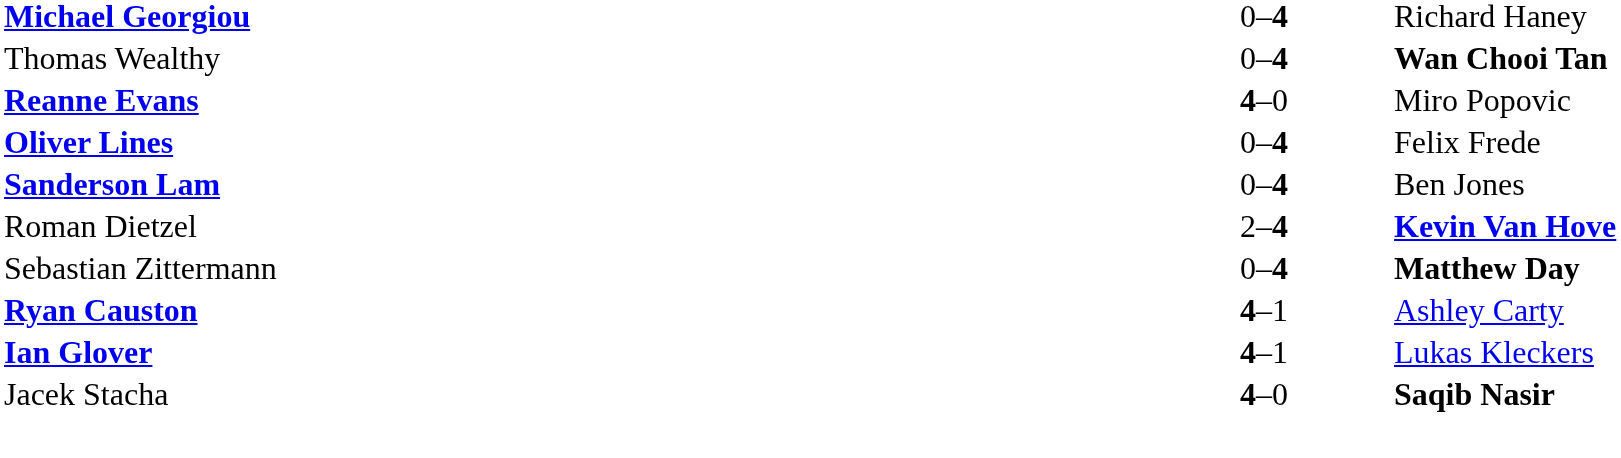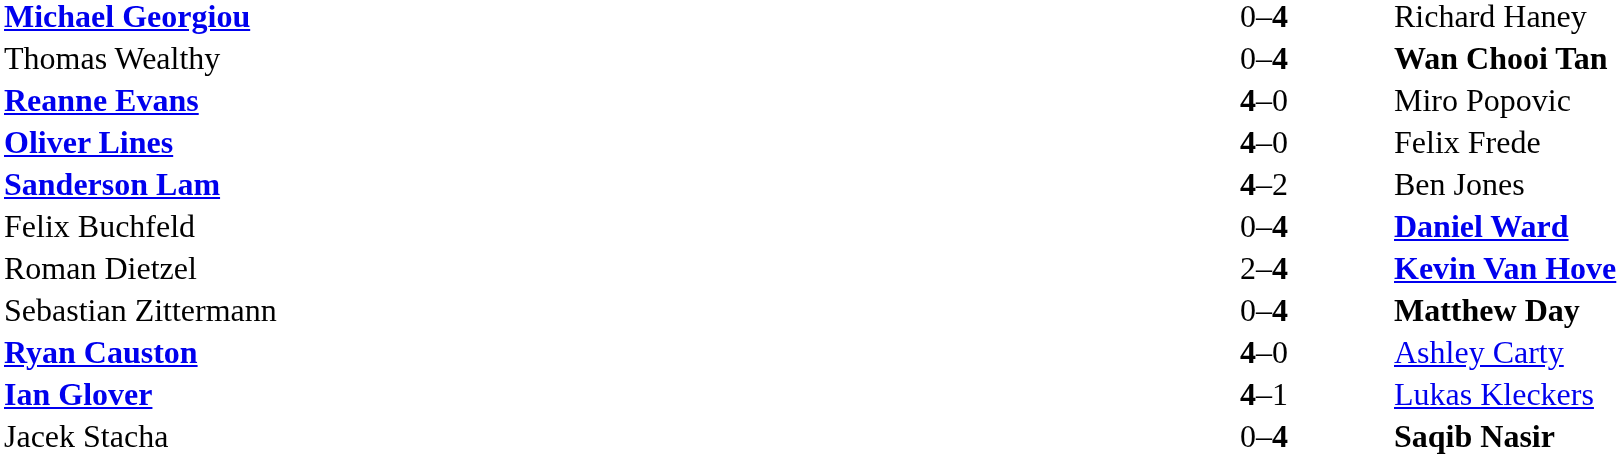 <table width="100%" cellspacing="1">
 <tr>
 <th width=45%></th>
 <th width=10%></th>
 <th width=45%></th>
 </tr>
 <tr>
 <td> <strong><a href='#'>Michael Georgiou</a></strong></td>
 <td align="center">0–<strong>4</strong></td>
 <td> Richard Haney</td>
 </tr>
 <tr>
 <td> Thomas Wealthy</td>
 <td align="center">0–<strong>4</strong></td>
 <td> <strong>Wan Chooi Tan</strong></td>
 </tr>
 <tr>
 <td> <strong><a href='#'>Reanne Evans</a></strong></td>
 <td align="center"><strong>4</strong>–0</td>
 <td> Miro Popovic</td>
 </tr>
 <tr>
 <td> <strong><a href='#'>Oliver Lines</a></strong></td>
-<td align="center">0–<strong>4</strong></td>
+<td align="center"><strong>4</strong>–0</td>
 <td> Felix Frede</td>
 </tr>
 <tr>
 <td> <strong><a href='#'>Sanderson Lam</a></strong></td>
+<td align="center"><strong>4</strong>–2</td>
+<td> Ben Jones</td>
+</tr>
+<tr>
+<td> Felix Buchfeld</td>
 <td align="center">0–<strong>4</strong></td>
-<td> Ben Jones</td>
+<td> <strong><a href='#'>Daniel Ward</a></strong></td>
 </tr>
 <tr>
 <td> Roman Dietzel</td>
 <td align="center">2–<strong>4</strong></td>
 <td> <strong><a href='#'>Kevin Van Hove</a></strong></td>
 </tr>
 <tr>
 <td> Sebastian Zittermann</td>
 <td align="center">0–<strong>4</strong></td>
 <td> <strong>Matthew Day</strong></td>
 </tr>
 <tr>
 <td> <strong><a href='#'>Ryan Causton</a></strong></td>
-<td align="center"><strong>4</strong>–1</td>
+<td align="center"><strong>4</strong>–0</td>
 <td> <a href='#'>Ashley Carty</a></td>
 </tr>
 <tr>
 <td> <strong><a href='#'>Ian Glover</a></strong></td>
 <td align="center"><strong>4</strong>–1</td>
 <td> <a href='#'>Lukas Kleckers</a></td>
 </tr>
 <tr>
 <td> Jacek Stacha</td>
-<td align="center"><strong>4</strong>–0</td>
+<td align="center">0–<strong>4</strong></td>
 <td> <strong>Saqib Nasir</strong></td>
 </tr>
 </table>
